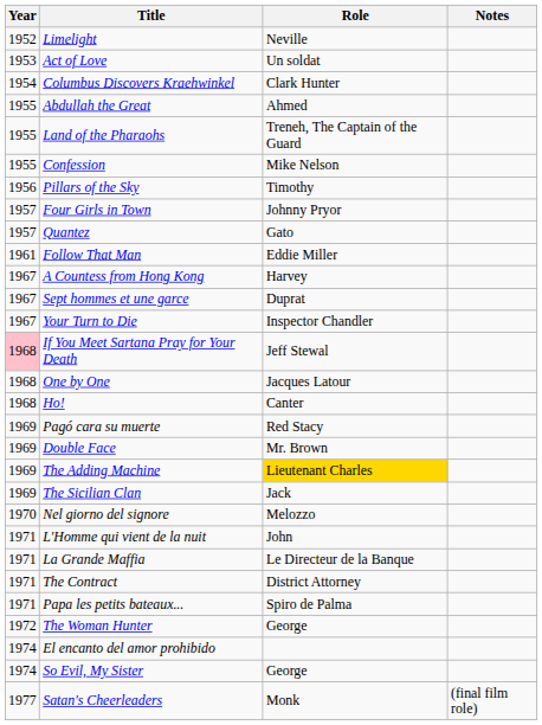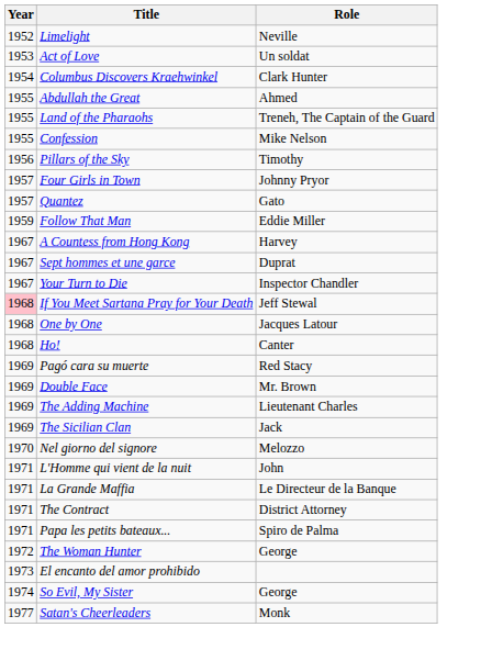 <table class="wikitable">
 <tr>
 <th>Year</th>
 <th>Title</th>
 <th>Role</th>
-<th>Notes</th>
 </tr>
 <tr>
 <td>1952</td>
 <td><em><a href='#'>Limelight</a></em></td>
 <td>Neville</td>
-<td></td>
 </tr>
 <tr>
 <td>1953</td>
 <td><em><a href='#'>Act of Love</a></em></td>
 <td>Un soldat</td>
-<td></td>
 </tr>
 <tr>
 <td>1954</td>
 <td><em><a href='#'>Columbus Discovers Kraehwinkel</a></em></td>
 <td>Clark Hunter</td>
-<td></td>
 </tr>
 <tr>
 <td>1955</td>
 <td><em><a href='#'>Abdullah the Great</a></em></td>
 <td>Ahmed</td>
-<td></td>
 </tr>
 <tr>
 <td>1955</td>
 <td><em><a href='#'>Land of the Pharaohs</a></em></td>
 <td>Treneh, The Captain of the Guard</td>
-<td></td>
 </tr>
 <tr>
 <td>1955</td>
 <td><em><a href='#'>Confession</a></em></td>
 <td>Mike Nelson</td>
-<td></td>
 </tr>
 <tr>
 <td>1956</td>
 <td><em><a href='#'>Pillars of the Sky</a></em></td>
 <td>Timothy</td>
-<td></td>
 </tr>
 <tr>
 <td>1957</td>
 <td><em><a href='#'>Four Girls in Town</a></em></td>
 <td>Johnny Pryor</td>
-<td></td>
 </tr>
 <tr>
 <td>1957</td>
 <td><em><a href='#'>Quantez</a></em></td>
 <td>Gato</td>
-<td></td>
 </tr>
 <tr>
-<td>1961</td>
+<td>1959</td>
 <td><em><a href='#'>Follow That Man</a></em></td>
 <td>Eddie Miller</td>
-<td></td>
 </tr>
 <tr>
 <td>1967</td>
 <td><em><a href='#'>A Countess from Hong Kong</a></em></td>
 <td>Harvey</td>
-<td></td>
 </tr>
 <tr>
 <td>1967</td>
 <td><em><a href='#'>Sept hommes et une garce</a></em></td>
 <td>Duprat</td>
-<td></td>
 </tr>
 <tr>
 <td>1967</td>
 <td><em><a href='#'>Your Turn to Die</a></em></td>
 <td>Inspector Chandler</td>
-<td></td>
 </tr>
 <tr>
 <td style="background: pink;">1968</td>
 <td><em><a href='#'>If You Meet Sartana Pray for Your Death</a></em></td>
 <td>Jeff Stewal</td>
-<td></td>
 </tr>
 <tr>
 <td>1968</td>
 <td><em><a href='#'>One by One</a></em></td>
 <td>Jacques Latour</td>
-<td></td>
 </tr>
 <tr>
 <td>1968</td>
 <td><em><a href='#'>Ho!</a></em></td>
 <td>Canter</td>
-<td></td>
 </tr>
 <tr>
 <td>1969</td>
 <td><em>Pagó cara su muerte</em></td>
 <td>Red Stacy</td>
-<td></td>
 </tr>
 <tr>
 <td>1969</td>
 <td><em><a href='#'>Double Face</a></em></td>
 <td>Mr. Brown</td>
-<td></td>
 </tr>
 <tr>
 <td>1969</td>
 <td><em><a href='#'>The Adding Machine</a></em></td>
-<td style="background: gold;">Lieutenant Charles</td>
-<td></td>
+<td>Lieutenant Charles</td>
 </tr>
 <tr>
 <td>1969</td>
 <td><em><a href='#'>The Sicilian Clan</a></em></td>
 <td>Jack</td>
-<td></td>
 </tr>
 <tr>
 <td>1970</td>
 <td><em>Nel giorno del signore</em></td>
 <td>Melozzo</td>
-<td></td>
 </tr>
 <tr>
 <td>1971</td>
 <td><em>L'Homme qui vient de la nuit</em></td>
 <td>John</td>
-<td></td>
 </tr>
 <tr>
 <td>1971</td>
 <td><em>La Grande Maffia</em></td>
 <td>Le Directeur de la Banque</td>
-<td></td>
 </tr>
 <tr>
 <td>1971</td>
 <td><em>The Contract</em></td>
 <td>District Attorney</td>
-<td></td>
 </tr>
 <tr>
 <td>1971</td>
 <td><em>Papa les petits bateaux...</em></td>
 <td>Spiro de Palma</td>
-<td></td>
 </tr>
 <tr>
 <td>1972</td>
 <td><em><a href='#'>The Woman Hunter</a></em></td>
 <td>George</td>
-<td></td>
 </tr>
 <tr>
-<td>1974</td>
+<td>1973</td>
 <td><em>El encanto del amor prohibido</em></td>
-<td></td>
 <td></td>
 </tr>
 <tr>
 <td>1974</td>
 <td><em><a href='#'>So Evil, My Sister</a></em></td>
 <td>George</td>
-<td></td>
 </tr>
 <tr>
 <td>1977</td>
 <td><em><a href='#'>Satan's Cheerleaders</a></em></td>
 <td>Monk</td>
-<td>(final film role)</td>
 </tr>
 </table>
